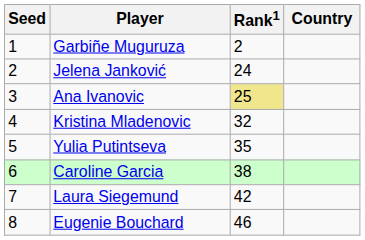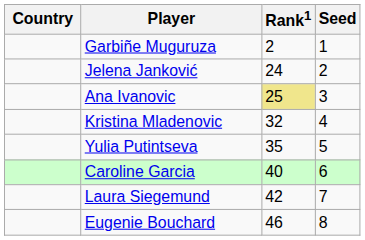 <table class="wikitable" border="1">
 <tr>
-<th>Seed</th>
+<th width="70">Country</th>
 <th width="175">Player</th>
 <th>Rank<sup>1</sup></th>
-<th width="70">Country</th>
+<th>Seed</th>
 </tr>
 <tr>
-<td>1</td>
+<td></td>
 <td><a href='#'>Garbiñe Muguruza</a></td>
 <td>2</td>
-<td></td>
+<td>1</td>
 </tr>
 <tr>
-<td>2</td>
+<td></td>
 <td><a href='#'>Jelena Janković</a></td>
 <td>24</td>
-<td></td>
+<td>2</td>
 </tr>
 <tr>
-<td>3</td>
+<td></td>
 <td><a href='#'>Ana Ivanovic</a></td>
 <td style="background: khaki;">25</td>
-<td></td>
+<td>3</td>
 </tr>
 <tr>
-<td>4</td>
+<td></td>
 <td><a href='#'>Kristina Mladenovic</a></td>
 <td>32</td>
-<td></td>
+<td>4</td>
 </tr>
 <tr>
-<td>5</td>
+<td></td>
 <td><a href='#'>Yulia Putintseva</a></td>
 <td>35</td>
-<td></td>
+<td>5</td>
 </tr>
 <tr style="background:#cfc;">
+<td></td>
+<td><a href='#'>Caroline Garcia</a></td>
+<td>40</td>
 <td>6</td>
-<td><a href='#'>Caroline Garcia</a></td>
-<td>38</td>
-<td></td>
 </tr>
 <tr>
-<td>7</td>
+<td></td>
 <td><a href='#'>Laura Siegemund</a></td>
 <td>42</td>
-<td></td>
+<td>7</td>
 </tr>
 <tr>
-<td>8</td>
+<td></td>
 <td><a href='#'>Eugenie Bouchard</a></td>
 <td>46</td>
-<td></td>
+<td>8</td>
 </tr>
 </table>
